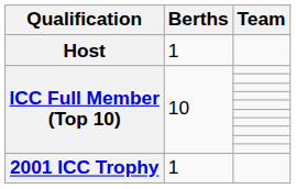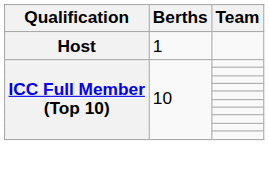 <table class="wikitable">
 <tr>
 <th>Qualification</th>
 <th>Berths</th>
 <th>Team</th>
 </tr>
 <tr>
 <th>Host</th>
 <td>1</td>
 <td></td>
 </tr>
 <tr>
 <th rowspan="10"><a href='#'>ICC Full Member</a><br>(Top 10)</th>
 <td rowspan="10">10</td>
 <td></td>
 </tr>
 <tr>
 <td></td>
 </tr>
 <tr>
 <td></td>
 </tr>
 <tr>
 <td></td>
 </tr>
 <tr>
 <td></td>
 </tr>
 <tr>
 <td></td>
 </tr>
 <tr>
 <td></td>
 </tr>
 <tr>
 <td></td>
 </tr>
 <tr>
 <td></td>
 </tr>
 <tr>
 <td></td>
 </tr>
-<tr>
-<th><a href='#'>2001 ICC Trophy</a></th>
-<td>1</td>
-<td></td>
-</tr>
 </table>
